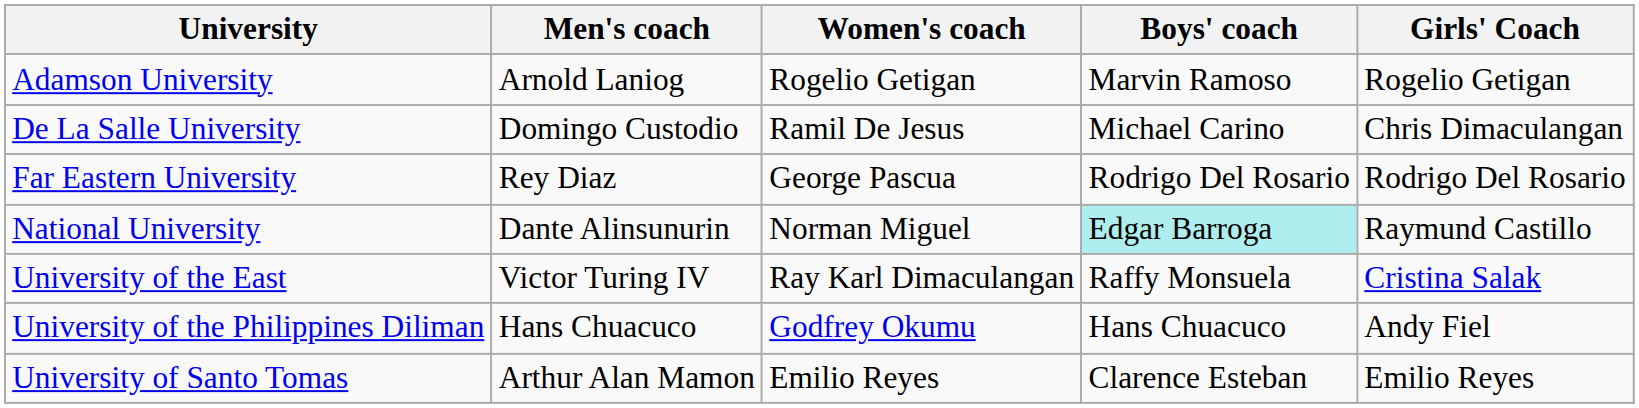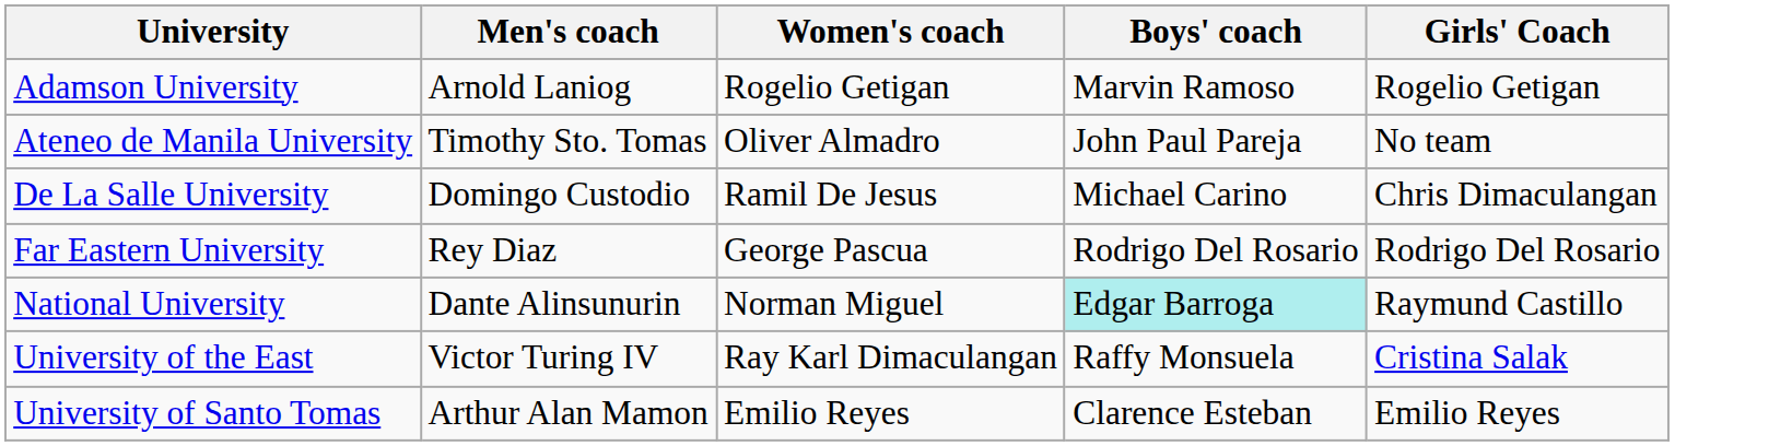 <table class=wikitable>
 <tr>
 <th>University</th>
 <th>Men's coach</th>
 <th>Women's coach</th>
 <th>Boys' coach</th>
 <th>Girls' Coach</th>
 </tr>
 <tr>
 <td><a href='#'>Adamson University</a></td>
 <td>Arnold Laniog </td>
 <td>Rogelio Getigan </td>
 <td>Marvin Ramoso</td>
 <td>Rogelio Getigan</td>
+</tr>
+<tr>
+<td><a href='#'>Ateneo de Manila University</a></td>
+<td>Timothy Sto. Tomas </td>
+<td>Oliver Almadro </td>
+<td>John Paul Pareja</td>
+<td>No team</td>
 </tr>
 <tr>
 <td><a href='#'>De La Salle University</a></td>
 <td>Domingo Custodio</td>
 <td>Ramil De Jesus</td>
 <td>Michael Carino</td>
 <td>Chris Dimaculangan</td>
 </tr>
 <tr>
 <td><a href='#'>Far Eastern University</a></td>
 <td>Rey Diaz</td>
 <td>George Pascua</td>
 <td>Rodrigo Del Rosario</td>
 <td>Rodrigo Del Rosario</td>
 </tr>
 <tr>
 <td><a href='#'>National University</a></td>
 <td>Dante Alinsunurin</td>
 <td>Norman Miguel </td>
 <td style="background: paleturquoise;">Edgar Barroga</td>
 <td>Raymund Castillo</td>
 </tr>
 <tr>
 <td><a href='#'>University of the East</a></td>
 <td>Victor Turing IV</td>
 <td>Ray Karl Dimaculangan </td>
 <td>Raffy Monsuela</td>
 <td><a href='#'>Cristina Salak</a></td>
 </tr>
 <tr>
-<td><a href='#'>University of the Philippines Diliman</a></td>
-<td>Hans Chuacuco</td>
-<td><a href='#'>Godfrey Okumu</a></td>
-<td>Hans Chuacuco</td>
-<td>Andy Fiel</td>
-</tr>
-<tr>
 <td><a href='#'>University of Santo Tomas</a></td>
 <td>Arthur Alan Mamon</td>
 <td>Emilio Reyes</td>
 <td>Clarence Esteban</td>
 <td>Emilio Reyes</td>
 </tr>
 </table>
